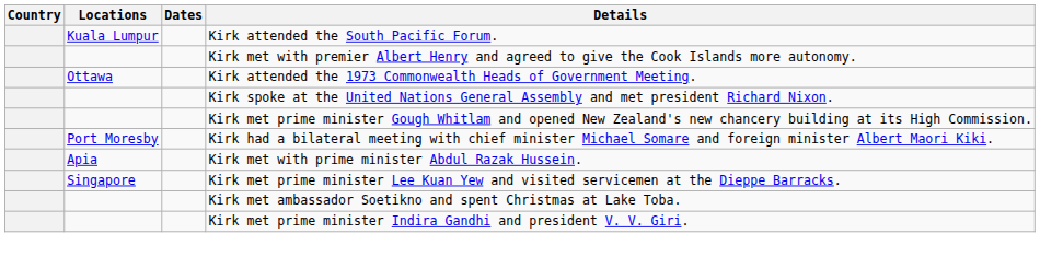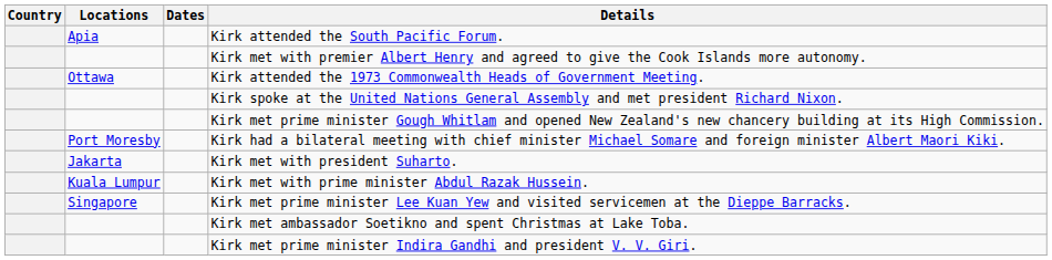 <table class="wikitable sortable" border="1" style="margin: 1em auto 1em auto">
 <tr>
 <th>Country</th>
 <th>Locations</th>
 <th>Dates</th>
 <th class="unsortable">Details</th>
 </tr>
 <tr>
 <th scope="row"></th>
-<td><a href='#'>Kuala Lumpur</a></td>
+<td><a href='#'>Apia</a></td>
 <td></td>
 <td>Kirk attended the <a href='#'>South Pacific Forum</a>.</td>
 </tr>
 <tr>
 <th scope="row"></th>
 <td></td>
 <td></td>
 <td>Kirk met with premier <a href='#'>Albert Henry</a> and agreed to give the Cook Islands more autonomy.</td>
 </tr>
 <tr>
 <th scope="row"></th>
 <td><a href='#'>Ottawa</a></td>
 <td></td>
 <td>Kirk attended the <a href='#'>1973 Commonwealth Heads of Government Meeting</a>.</td>
 </tr>
 <tr>
 <th scope="row"></th>
 <td></td>
 <td></td>
 <td>Kirk spoke at the <a href='#'>United Nations General Assembly</a> and met president <a href='#'>Richard Nixon</a>.</td>
 </tr>
 <tr>
 <th scope="row"></th>
 <td></td>
 <td></td>
 <td>Kirk met prime minister <a href='#'>Gough Whitlam</a> and opened New Zealand's new chancery building at its High Commission.</td>
 </tr>
 <tr>
 <th scope="row"></th>
 <td><a href='#'>Port Moresby</a></td>
 <td></td>
 <td>Kirk had a bilateral meeting with chief minister <a href='#'>Michael Somare</a> and foreign minister <a href='#'>Albert Maori Kiki</a>.</td>
 </tr>
 <tr>
 <th scope="row"></th>
-<td><a href='#'>Apia</a></td>
+<td><a href='#'>Jakarta</a></td>
+<td></td>
+<td>Kirk met with president <a href='#'>Suharto</a>.</td>
+</tr>
+<tr>
+<th scope="row"></th>
+<td><a href='#'>Kuala Lumpur</a></td>
 <td></td>
 <td>Kirk met with prime minister <a href='#'>Abdul Razak Hussein</a>.</td>
 </tr>
 <tr>
 <th scope="row"></th>
 <td><a href='#'>Singapore</a></td>
 <td></td>
 <td>Kirk met prime minister <a href='#'>Lee Kuan Yew</a> and visited servicemen at the <a href='#'>Dieppe Barracks</a>.</td>
 </tr>
 <tr>
 <th scope="row"></th>
 <td></td>
 <td></td>
 <td>Kirk met ambassador Soetikno and spent Christmas at Lake Toba.</td>
 </tr>
 <tr>
 <th scope="row"></th>
 <td></td>
 <td></td>
 <td>Kirk met prime minister <a href='#'>Indira Gandhi</a> and president <a href='#'>V. V. Giri</a>.</td>
 </tr>
 </table>
